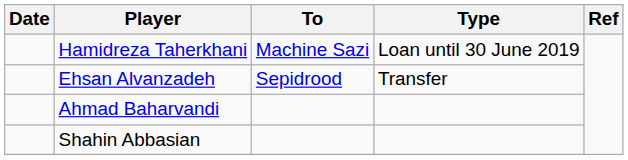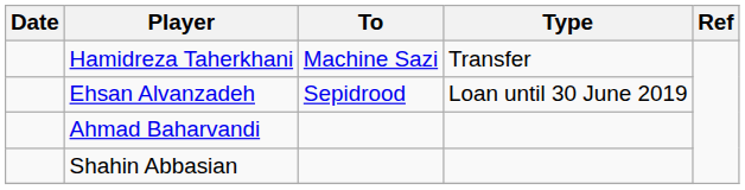 <table class="wikitable">
 <tr>
 <th><strong>Date</strong></th>
 <th><strong>Player</strong></th>
 <th><strong>To</strong></th>
 <th><strong>Type</strong></th>
 <th><strong>Ref</strong></th>
 </tr>
 <tr>
 <td></td>
 <td> <a href='#'>Hamidreza Taherkhani</a></td>
 <td> <a href='#'>Machine Sazi</a></td>
-<td>Loan until 30 June 2019</td>
+<td>Transfer</td>
 </tr>
 <tr>
 <td></td>
 <td> <a href='#'>Ehsan Alvanzadeh</a></td>
 <td> <a href='#'>Sepidrood</a></td>
-<td>Transfer</td>
+<td>Loan until 30 June 2019</td>
 </tr>
 <tr>
 <td></td>
 <td> <a href='#'>Ahmad Baharvandi</a></td>
 <td></td>
 <td></td>
 </tr>
 <tr>
 <td></td>
 <td> Shahin Abbasian</td>
 <td></td>
 <td></td>
 </tr>
 <tr>
 </tr>
 </table>
